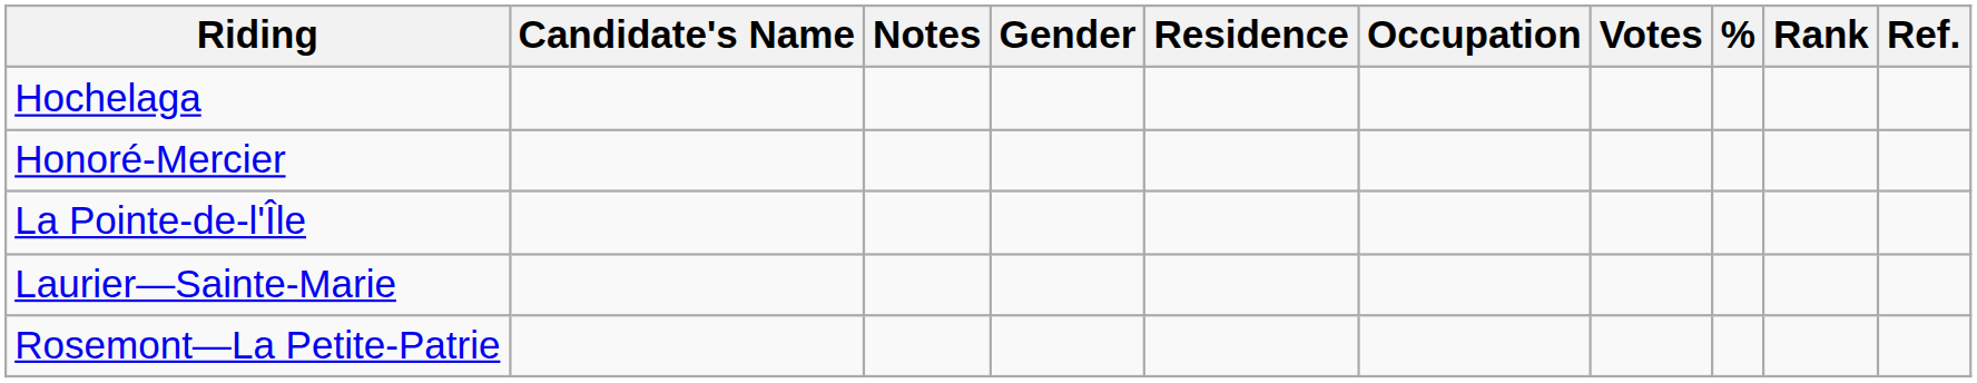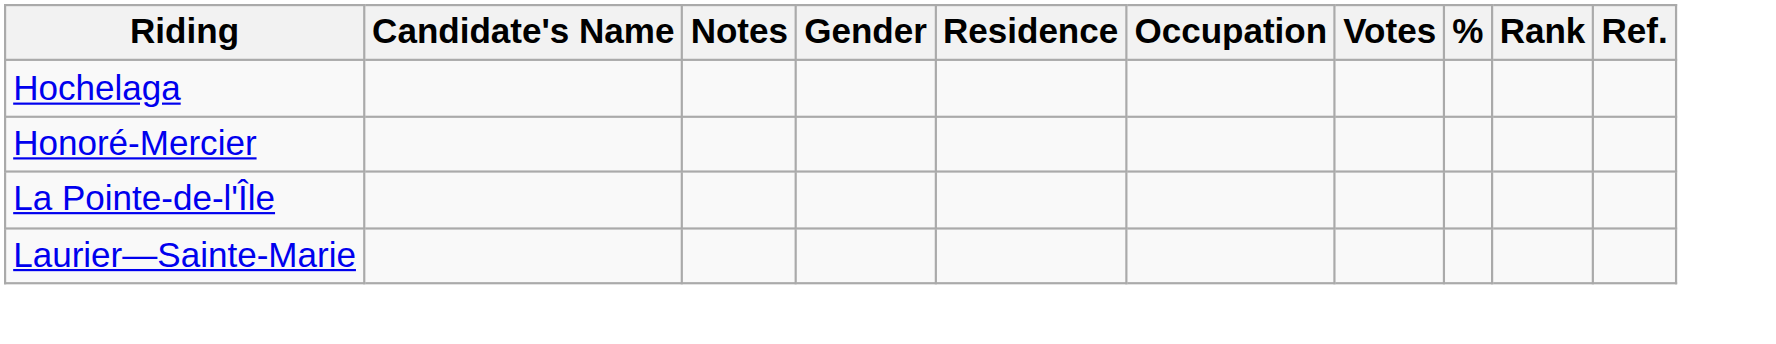 <table class="wikitable sortable">
 <tr>
 <th>Riding</th>
 <th>Candidate's Name</th>
 <th>Notes</th>
 <th>Gender</th>
 <th>Residence</th>
 <th>Occupation</th>
 <th>Votes</th>
 <th>%</th>
 <th>Rank</th>
 <th>Ref.</th>
 </tr>
 <tr>
 <td><a href='#'>Hochelaga</a></td>
 <td></td>
 <td></td>
 <td></td>
 <td></td>
 <td></td>
 <td></td>
 <td></td>
 <td></td>
 <td></td>
 </tr>
 <tr>
 <td><a href='#'>Honoré-Mercier</a></td>
 <td></td>
 <td></td>
 <td></td>
 <td></td>
 <td></td>
 <td></td>
 <td></td>
 <td></td>
 <td></td>
 </tr>
 <tr>
 <td><a href='#'>La Pointe-de-l'Île</a></td>
 <td></td>
 <td></td>
 <td></td>
 <td></td>
 <td></td>
 <td></td>
 <td></td>
 <td></td>
 <td></td>
 </tr>
 <tr>
 <td><a href='#'>Laurier—Sainte-Marie</a></td>
 <td></td>
 <td></td>
 <td></td>
 <td></td>
 <td></td>
 <td></td>
 <td></td>
 <td></td>
 <td></td>
 </tr>
-<tr>
-<td><a href='#'>Rosemont—La Petite-Patrie</a></td>
-<td></td>
-<td></td>
-<td></td>
-<td></td>
-<td></td>
-<td></td>
-<td></td>
-<td></td>
-<td></td>
-</tr>
 </table>
